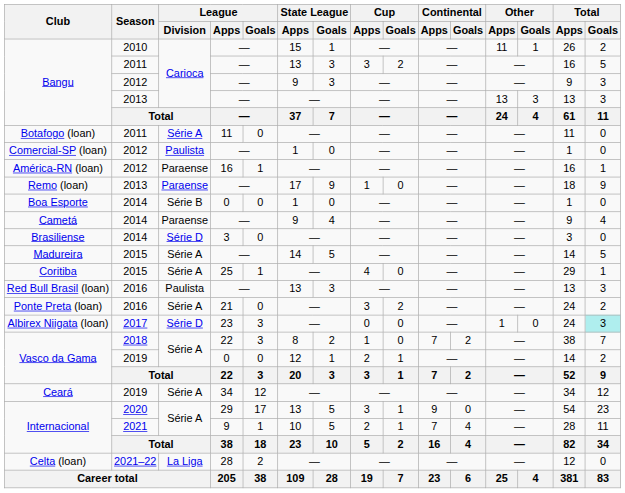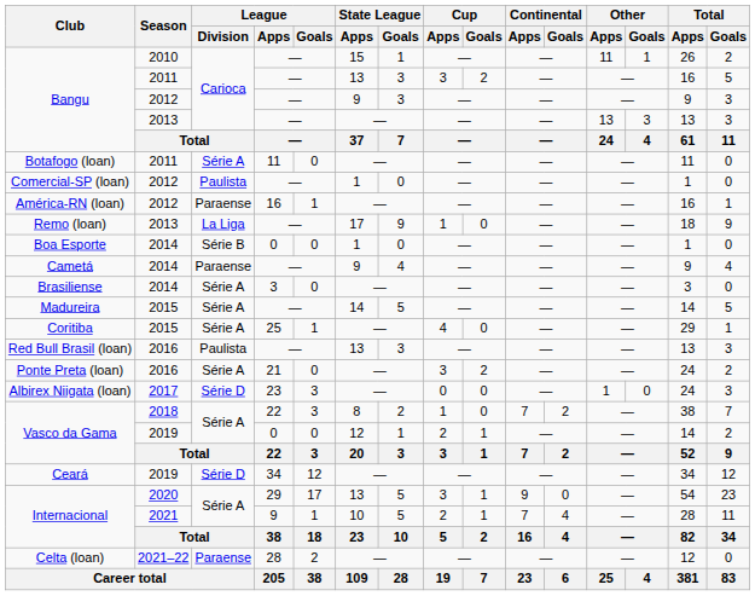 <table class="wikitable" style="text-align:center">
 <tr>
 <th rowspan="2">Club</th>
 <th rowspan="2">Season</th>
 <th colspan="3">League</th>
 <th colspan="2">State League</th>
 <th colspan="2">Cup</th>
 <th colspan="2">Continental</th>
 <th colspan="2">Other</th>
 <th colspan="2">Total</th>
 </tr>
 <tr>
 <th>Division</th>
 <th>Apps</th>
 <th>Goals</th>
 <th>Apps</th>
 <th>Goals</th>
 <th>Apps</th>
 <th>Goals</th>
 <th>Apps</th>
 <th>Goals</th>
 <th>Apps</th>
 <th>Goals</th>
 <th>Apps</th>
 <th>Goals</th>
 </tr>
 <tr>
 <td rowspan="5"><a href='#'>Bangu</a></td>
 <td>2010</td>
 <td rowspan="4"><a href='#'>Carioca</a></td>
 <td colspan="2">—</td>
 <td>15</td>
 <td>1</td>
 <td colspan="2">—</td>
 <td colspan="2">—</td>
 <td>11</td>
 <td>1</td>
 <td>26</td>
 <td>2</td>
 </tr>
 <tr>
 <td>2011</td>
 <td colspan="2">—</td>
 <td>13</td>
 <td>3</td>
 <td>3</td>
 <td>2</td>
 <td colspan="2">—</td>
 <td colspan="2">—</td>
 <td>16</td>
 <td>5</td>
 </tr>
 <tr>
 <td>2012</td>
 <td colspan="2">—</td>
 <td>9</td>
 <td>3</td>
 <td colspan="2">—</td>
 <td colspan="2">—</td>
 <td colspan="2">—</td>
 <td>9</td>
 <td>3</td>
 </tr>
 <tr>
 <td>2013</td>
 <td colspan="2">—</td>
 <td colspan="2">—</td>
 <td colspan="2">—</td>
 <td colspan="2">—</td>
 <td>13</td>
 <td>3</td>
 <td>13</td>
 <td>3</td>
 </tr>
 <tr>
 <th colspan="2">Total</th>
 <th colspan="2">—</th>
 <th>37</th>
 <th>7</th>
 <th colspan="2">—</th>
 <th colspan="2">—</th>
 <th>24</th>
 <th>4</th>
 <th>61</th>
 <th>11</th>
 </tr>
 <tr>
 <td><a href='#'>Botafogo</a> (loan)</td>
 <td>2011</td>
 <td><a href='#'>Série A</a></td>
 <td>11</td>
 <td>0</td>
 <td colspan="2">—</td>
 <td colspan="2">—</td>
 <td colspan="2">—</td>
 <td colspan="2">—</td>
 <td>11</td>
 <td>0</td>
 </tr>
 <tr>
 <td><a href='#'>Comercial-SP</a> (loan)</td>
 <td>2012</td>
 <td><a href='#'>Paulista</a></td>
 <td colspan="2">—</td>
 <td>1</td>
 <td>0</td>
 <td colspan="2">—</td>
 <td colspan="2">—</td>
 <td colspan="2">—</td>
 <td>1</td>
 <td>0</td>
 </tr>
 <tr>
 <td><a href='#'>América-RN</a> (loan)</td>
 <td>2012</td>
 <td>Paraense</td>
 <td>16</td>
 <td>1</td>
 <td colspan="2">—</td>
 <td colspan="2">—</td>
 <td colspan="2">—</td>
 <td colspan="2">—</td>
 <td>16</td>
 <td>1</td>
 </tr>
 <tr>
 <td><a href='#'>Remo</a> (loan)</td>
 <td>2013</td>
-<td><a href='#'>Paraense</a></td>
+<td><a href='#'>La Liga</a></td>
 <td colspan="2">—</td>
 <td>17</td>
 <td>9</td>
 <td>1</td>
 <td>0</td>
 <td colspan="2">—</td>
 <td colspan="2">—</td>
 <td>18</td>
 <td>9</td>
 </tr>
 <tr>
 <td><a href='#'>Boa Esporte</a></td>
 <td>2014</td>
 <td>Série B</td>
 <td>0</td>
 <td>0</td>
 <td>1</td>
 <td>0</td>
 <td colspan="2">—</td>
 <td colspan="2">—</td>
 <td colspan="2">—</td>
 <td>1</td>
 <td>0</td>
 </tr>
 <tr>
 <td><a href='#'>Cametá</a></td>
 <td>2014</td>
 <td>Paraense</td>
 <td colspan="2">—</td>
 <td>9</td>
 <td>4</td>
 <td colspan="2">—</td>
 <td colspan="2">—</td>
 <td colspan="2">—</td>
 <td>9</td>
 <td>4</td>
 </tr>
 <tr>
 <td><a href='#'>Brasiliense</a></td>
 <td>2014</td>
-<td><a href='#'>Série D</a></td>
+<td>Série A</td>
 <td>3</td>
 <td>0</td>
 <td colspan="2">—</td>
 <td colspan="2">—</td>
 <td colspan="2">—</td>
 <td colspan="2">—</td>
 <td>3</td>
 <td>0</td>
 </tr>
 <tr>
 <td><a href='#'>Madureira</a></td>
 <td>2015</td>
 <td>Série A</td>
 <td colspan="2">—</td>
 <td>14</td>
 <td>5</td>
 <td colspan="2">—</td>
 <td colspan="2">—</td>
 <td colspan="2">—</td>
 <td>14</td>
 <td>5</td>
 </tr>
 <tr>
 <td><a href='#'>Coritiba</a></td>
 <td>2015</td>
 <td>Série A</td>
 <td>25</td>
 <td>1</td>
 <td colspan="2">—</td>
 <td>4</td>
 <td>0</td>
 <td colspan="2">—</td>
 <td colspan="2">—</td>
 <td>29</td>
 <td>1</td>
 </tr>
 <tr>
 <td><a href='#'>Red Bull Brasil</a> (loan)</td>
 <td>2016</td>
 <td>Paulista</td>
 <td colspan="2">—</td>
 <td>13</td>
 <td>3</td>
 <td colspan="2">—</td>
 <td colspan="2">—</td>
 <td colspan="2">—</td>
 <td>13</td>
 <td>3</td>
 </tr>
 <tr>
 <td><a href='#'>Ponte Preta</a> (loan)</td>
 <td>2016</td>
 <td>Série A</td>
 <td>21</td>
 <td>0</td>
 <td colspan="2">—</td>
 <td>3</td>
 <td>2</td>
 <td colspan="2">—</td>
 <td colspan="2">—</td>
 <td>24</td>
 <td>2</td>
 </tr>
 <tr>
 <td><a href='#'>Albirex Niigata</a> (loan)</td>
 <td><a href='#'>2017</a></td>
 <td><a href='#'>Série D</a></td>
 <td>23</td>
 <td>3</td>
 <td colspan="2">—</td>
 <td>0</td>
 <td>0</td>
 <td colspan="2">—</td>
 <td>1</td>
 <td>0</td>
 <td>24</td>
-<td style="background: paleturquoise;">3</td>
+<td>3</td>
 </tr>
 <tr>
 <td rowspan="3"><a href='#'>Vasco da Gama</a></td>
 <td><a href='#'>2018</a></td>
 <td rowspan="2">Série A</td>
 <td>22</td>
 <td>3</td>
 <td>8</td>
 <td>2</td>
 <td>1</td>
 <td>0</td>
 <td>7</td>
 <td>2</td>
 <td colspan="2">—</td>
 <td>38</td>
 <td>7</td>
 </tr>
 <tr>
 <td>2019</td>
 <td>0</td>
 <td>0</td>
 <td>12</td>
 <td>1</td>
 <td>2</td>
 <td>1</td>
 <td colspan="2">—</td>
 <td colspan="2">—</td>
 <td>14</td>
 <td>2</td>
 </tr>
 <tr>
 <th colspan="2">Total</th>
 <th>22</th>
 <th>3</th>
 <th>20</th>
 <th>3</th>
 <th>3</th>
 <th>1</th>
 <th>7</th>
 <th>2</th>
 <th colspan="2">—</th>
 <th>52</th>
 <th>9</th>
 </tr>
 <tr>
 <td><a href='#'>Ceará</a></td>
 <td>2019</td>
-<td>Série A</td>
+<td><a href='#'>Série D</a></td>
 <td>34</td>
 <td>12</td>
 <td colspan="2">—</td>
 <td colspan="2">—</td>
 <td colspan="2">—</td>
 <td colspan="2">—</td>
 <td>34</td>
 <td>12</td>
 </tr>
 <tr>
 <td rowspan="3"><a href='#'>Internacional</a></td>
 <td><a href='#'>2020</a></td>
 <td rowspan="2">Série A</td>
 <td>29</td>
 <td>17</td>
 <td>13</td>
 <td>5</td>
 <td>3</td>
 <td>1</td>
 <td>9</td>
 <td>0</td>
 <td colspan="2">—</td>
 <td>54</td>
 <td>23</td>
 </tr>
 <tr>
 <td><a href='#'>2021</a></td>
 <td>9</td>
 <td>1</td>
 <td>10</td>
 <td>5</td>
 <td>2</td>
 <td>1</td>
 <td>7</td>
 <td>4</td>
 <td colspan="2">—</td>
 <td>28</td>
 <td>11</td>
 </tr>
 <tr>
 <th colspan="2">Total</th>
 <th>38</th>
 <th>18</th>
 <th>23</th>
 <th>10</th>
 <th>5</th>
 <th>2</th>
 <th>16</th>
 <th>4</th>
 <th colspan="2">—</th>
 <th>82</th>
 <th>34</th>
 </tr>
 <tr>
 <td><a href='#'>Celta</a> (loan)</td>
 <td><a href='#'>2021–22</a></td>
-<td><a href='#'>La Liga</a></td>
+<td><a href='#'>Paraense</a></td>
 <td>28</td>
 <td>2</td>
 <td colspan="2">—</td>
 <td colspan="2">—</td>
 <td colspan="2">—</td>
 <td colspan="2">—</td>
 <td>12</td>
 <td>0</td>
 </tr>
 <tr>
 <th colspan="3">Career total</th>
 <th>205</th>
 <th>38</th>
 <th>109</th>
 <th>28</th>
 <th>19</th>
 <th>7</th>
 <th>23</th>
 <th>6</th>
 <th>25</th>
 <th>4</th>
 <th>381</th>
 <th>83</th>
 </tr>
 </table>
